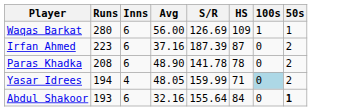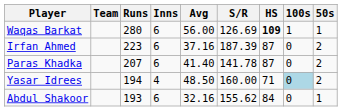 <table class="wikitable">
 <tr>
 <th>Player</th>
+<th>Team</th>
 <th>Runs</th>
 <th>Inns</th>
 <th>Avg</th>
 <th>S/R</th>
 <th>HS</th>
 <th>100s</th>
 <th>50s</th>
 </tr>
 <tr>
 <td><a href='#'>Waqas Barkat</a></td>
+<td></td>
 <td>280</td>
 <td>6</td>
 <td>56.00</td>
 <td>126.69</td>
-<td>109</td>
+<td><strong>109</strong></td>
 <td>1</td>
 <td>1</td>
 </tr>
 <tr>
 <td><a href='#'>Irfan Ahmed</a></td>
+<td></td>
 <td>223</td>
 <td>6</td>
 <td>37.16</td>
 <td>187.39</td>
 <td>87</td>
 <td>0</td>
 <td>2</td>
 </tr>
 <tr>
 <td><a href='#'>Paras Khadka</a></td>
-<td>208</td>
+<td></td>
+<td>207</td>
 <td>6</td>
-<td>48.90</td>
+<td>41.40</td>
 <td>141.78</td>
-<td>78</td>
+<td>87</td>
 <td>0</td>
 <td>2</td>
 </tr>
 <tr>
 <td><a href='#'>Yasar Idrees</a></td>
+<td></td>
 <td>194</td>
 <td>4</td>
-<td>48.05</td>
-<td>159.99</td>
+<td>48.50</td>
+<td>160.00</td>
 <td>71</td>
 <td style="background: lightblue;">0</td>
 <td>2</td>
 </tr>
 <tr>
 <td><a href='#'>Abdul Shakoor</a></td>
+<td></td>
 <td>193</td>
 <td>6</td>
 <td>32.16</td>
-<td>155.64</td>
+<td>155.62</td>
 <td>84</td>
 <td>0</td>
-<td><strong>1</strong></td>
+<td>1</td>
 </tr>
 </table>
